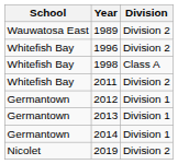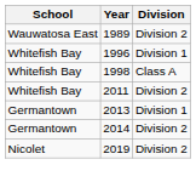 <table class="wikitable">
 <tr>
 <th>School</th>
 <th>Year</th>
 <th>Division</th>
 </tr>
 <tr>
 <td>Wauwatosa East</td>
 <td>1989</td>
 <td>Division 2</td>
 </tr>
 <tr>
 <td>Whitefish Bay</td>
 <td>1996</td>
-<td>Division 2</td>
+<td>Division 1</td>
 </tr>
 <tr>
 <td>Whitefish Bay</td>
 <td>1998</td>
 <td>Class A</td>
 </tr>
 <tr>
 <td>Whitefish Bay</td>
 <td>2011</td>
 <td>Division 2</td>
 </tr>
 <tr>
 <td>Germantown</td>
-<td>2012</td>
-<td>Division 1</td>
-</tr>
-<tr>
-<td>Germantown</td>
 <td>2013</td>
 <td>Division 1</td>
 </tr>
 <tr>
 <td>Germantown</td>
 <td>2014</td>
-<td>Division 1</td>
+<td>Division 2</td>
 </tr>
 <tr>
 <td>Nicolet</td>
 <td>2019</td>
 <td>Division 2</td>
 </tr>
 </table>
